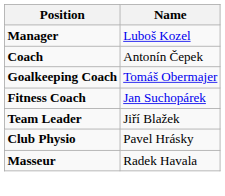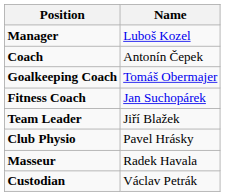 <table class="wikitable">
 <tr>
 <th>Position</th>
 <th>Name</th>
 </tr>
 <tr>
 <td><strong>Manager</strong></td>
 <td><a href='#'>Luboš Kozel</a></td>
 </tr>
 <tr>
 <td><strong>Coach</strong></td>
 <td>Antonín Čepek</td>
 </tr>
 <tr>
 <td><strong>Goalkeeping Coach</strong></td>
 <td><a href='#'>Tomáš Obermajer</a></td>
 </tr>
 <tr>
 <td><strong>Fitness Coach</strong></td>
 <td><a href='#'>Jan Suchopárek</a></td>
 </tr>
 <tr>
 <td><strong>Team Leader</strong></td>
 <td>Jiří Blažek</td>
 </tr>
 <tr>
 <td><strong>Club Physio</strong></td>
 <td>Pavel Hrásky</td>
 </tr>
 <tr>
 <td><strong>Masseur</strong></td>
 <td>Radek Havala</td>
 </tr>
+<tr>
+<td><strong>Custodian</strong></td>
+<td>Václav Petrák</td>
+</tr>
 </table>
